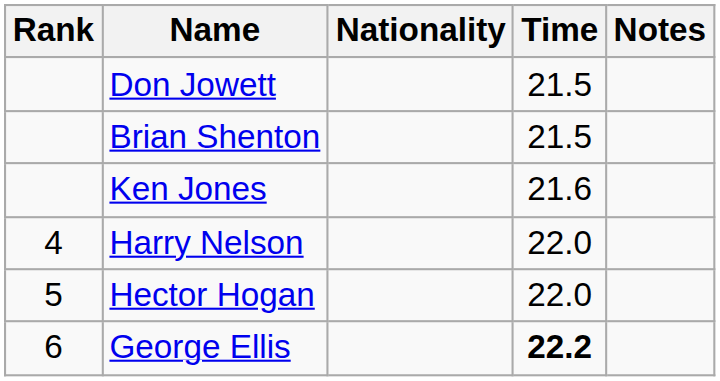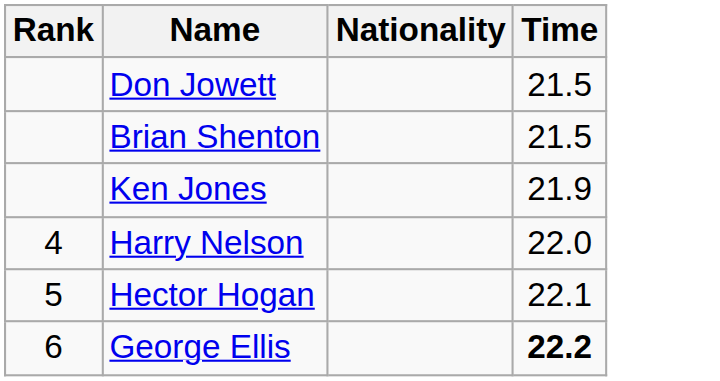 <table class="wikitable sortable" style=" text-align:center">
 <tr>
 <th>Rank</th>
 <th>Name</th>
 <th>Nationality</th>
 <th>Time</th>
-<th>Notes</th>
 </tr>
 <tr>
 <td></td>
 <td align=left><a href='#'>Don Jowett</a></td>
 <td align=left></td>
 <td>21.5</td>
-<td></td>
 </tr>
 <tr>
 <td></td>
 <td align=left><a href='#'>Brian Shenton</a></td>
 <td align=left></td>
 <td>21.5</td>
-<td></td>
 </tr>
 <tr>
 <td></td>
 <td align=left><a href='#'>Ken Jones</a></td>
 <td align=left></td>
-<td>21.6</td>
-<td></td>
+<td>21.9</td>
 </tr>
 <tr>
 <td>4</td>
 <td align=left><a href='#'>Harry Nelson</a></td>
 <td align=left></td>
 <td>22.0</td>
-<td></td>
 </tr>
 <tr>
 <td>5</td>
 <td align=left><a href='#'>Hector Hogan</a></td>
 <td align=left></td>
-<td>22.0</td>
-<td></td>
+<td>22.1</td>
 </tr>
 <tr>
 <td>6</td>
 <td align=left><a href='#'>George Ellis</a></td>
 <td align=left></td>
 <td><strong>22.2</strong></td>
-<td></td>
 </tr>
 </table>
